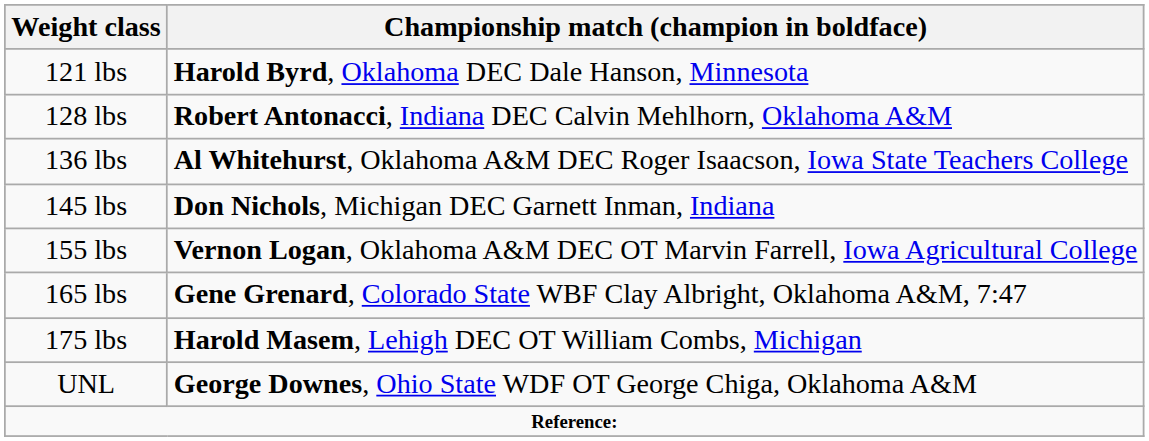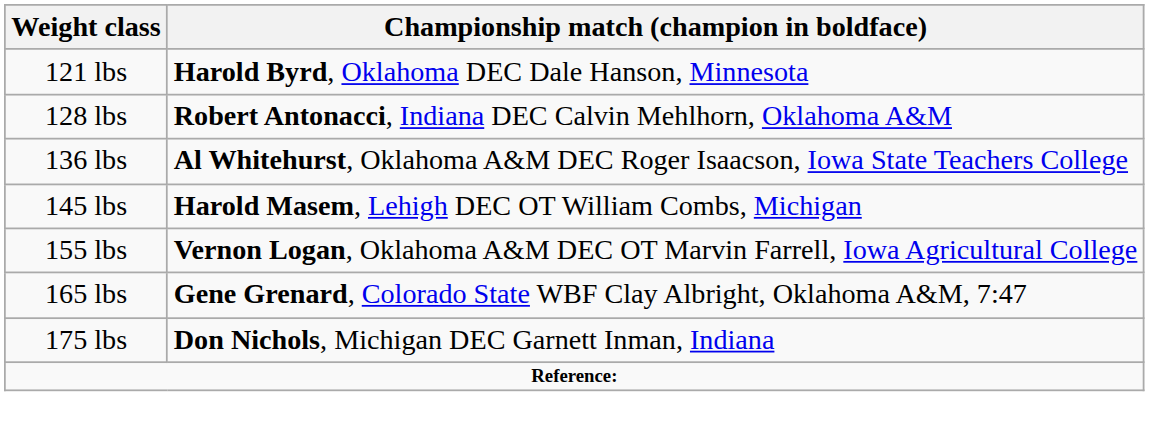 <table class="wikitable" style="text-align:center">
 <tr>
 <th>Weight class</th>
 <th>Championship match (champion in boldface)</th>
 </tr>
 <tr>
 <td>121 lbs</td>
 <td align=left><strong>Harold Byrd</strong>, <a href='#'>Oklahoma</a> DEC Dale Hanson, <a href='#'>Minnesota</a></td>
 </tr>
 <tr>
 <td>128 lbs</td>
 <td align=left><strong>Robert Antonacci</strong>, <a href='#'>Indiana</a> DEC Calvin Mehlhorn, <a href='#'>Oklahoma A&M</a></td>
 </tr>
 <tr>
 <td>136 lbs</td>
 <td align=left><strong>Al Whitehurst</strong>, Oklahoma A&M DEC Roger Isaacson, <a href='#'>Iowa State Teachers College</a></td>
 </tr>
 <tr>
 <td>145 lbs</td>
-<td align=left><strong>Don Nichols</strong>, Michigan DEC Garnett Inman, <a href='#'>Indiana</a></td>
+<td align=left><strong>Harold Masem</strong>, <a href='#'>Lehigh</a> DEC OT William Combs, <a href='#'>Michigan</a></td>
 </tr>
 <tr>
 <td>155 lbs</td>
 <td align=left><strong>Vernon Logan</strong>, Oklahoma A&M DEC OT Marvin Farrell, <a href='#'>Iowa Agricultural College</a></td>
 </tr>
 <tr>
 <td>165 lbs</td>
 <td align=left><strong>Gene Grenard</strong>, <a href='#'>Colorado State</a> WBF Clay Albright, Oklahoma A&M, 7:47</td>
 </tr>
 <tr>
 <td>175 lbs</td>
-<td align=left><strong>Harold Masem</strong>, <a href='#'>Lehigh</a> DEC OT William Combs, <a href='#'>Michigan</a></td>
-</tr>
-<tr>
-<td>UNL</td>
-<td align="left"><strong>George Downes</strong>, <a href='#'>Ohio State</a> WDF OT George Chiga, Oklahoma A&M</td>
+<td align=left><strong>Don Nichols</strong>, Michigan DEC Garnett Inman, <a href='#'>Indiana</a></td>
 </tr>
 <tr>
 <td colspan="2"  style="font-size:8pt; text-align:center;"><strong>Reference:</strong></td>
 </tr>
 </table>
